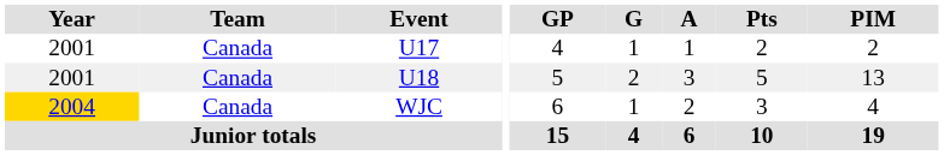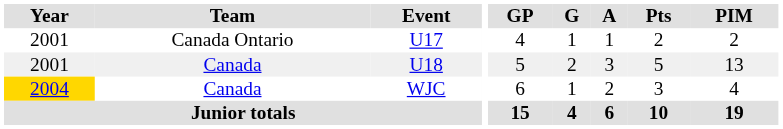 <table border="0" cellpadding="1" cellspacing="0" ID="Table3" style="text-align:center; width:40em">
 <tr ALIGN="center" bgcolor="#e0e0e0">
 <th>Year</th>
 <th>Team</th>
 <th>Event</th>
 <th rowspan="99" bgcolor="#ffffff"></th>
 <th>GP</th>
 <th>G</th>
 <th>A</th>
 <th>Pts</th>
 <th>PIM</th>
 </tr>
 <tr>
 <td>2001</td>
-<td><a href='#'>Canada</a></td>
+<td>Canada Ontario</td>
 <td><a href='#'>U17</a></td>
 <td>4</td>
 <td>1</td>
 <td>1</td>
 <td>2</td>
 <td>2</td>
 </tr>
 <tr bgcolor="#f0f0f0">
 <td>2001</td>
 <td><a href='#'>Canada</a></td>
 <td><a href='#'>U18</a></td>
 <td>5</td>
 <td>2</td>
 <td>3</td>
 <td>5</td>
 <td>13</td>
 </tr>
 <tr>
 <td style="background: gold;"><a href='#'>2004</a></td>
 <td><a href='#'>Canada</a></td>
 <td><a href='#'>WJC</a></td>
 <td>6</td>
 <td>1</td>
 <td>2</td>
 <td>3</td>
 <td>4</td>
 </tr>
 <tr bgcolor="#e0e0e0">
 <th colspan="3">Junior totals</th>
 <th>15</th>
 <th>4</th>
 <th>6</th>
 <th>10</th>
 <th>19</th>
 </tr>
 </table>
